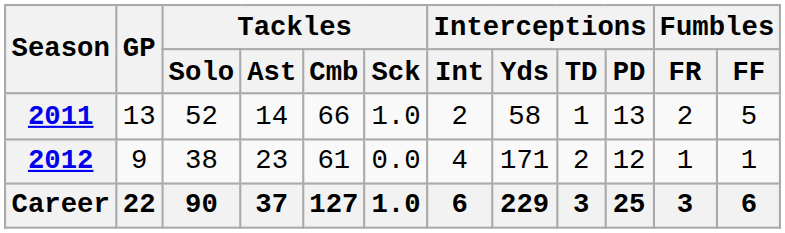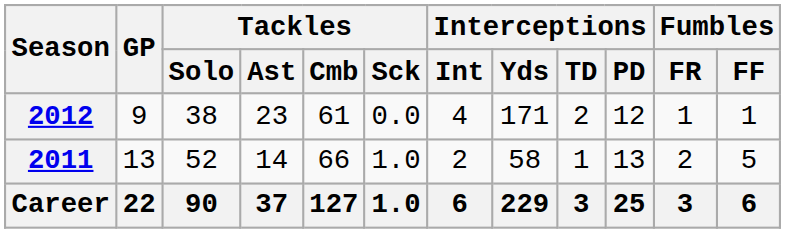 <table class=wikitable style="text-align:center;">
 <tr>
 <th rowspan="2">Season</th>
 <th rowspan="2">GP</th>
 <th colspan="4">Tackles</th>
 <th colspan="4">Interceptions</th>
 <th colspan="2">Fumbles</th>
 </tr>
 <tr>
 <th>Solo</th>
 <th>Ast</th>
 <th>Cmb</th>
 <th>Sck</th>
 <th>Int</th>
 <th>Yds</th>
 <th>TD</th>
 <th>PD</th>
 <th>FR</th>
 <th>FF</th>
 </tr>
 <tr>
+<th><a href='#'>2012</a></th>
+<td>9</td>
+<td>38</td>
+<td>23</td>
+<td>61</td>
+<td>0.0</td>
+<td>4</td>
+<td>171</td>
+<td>2</td>
+<td>12</td>
+<td>1</td>
+<td>1</td>
+</tr>
+<tr>
 <th><a href='#'>2011</a></th>
 <td>13</td>
 <td>52</td>
 <td>14</td>
 <td>66</td>
 <td>1.0</td>
 <td>2</td>
 <td>58</td>
 <td>1</td>
 <td>13</td>
 <td>2</td>
 <td>5</td>
-</tr>
-<tr>
-<th><a href='#'>2012</a></th>
-<td>9</td>
-<td>38</td>
-<td>23</td>
-<td>61</td>
-<td>0.0</td>
-<td>4</td>
-<td>171</td>
-<td>2</td>
-<td>12</td>
-<td>1</td>
-<td>1</td>
 </tr>
 <tr>
 <th>Career</th>
 <th>22</th>
 <th>90</th>
 <th>37</th>
 <th>127</th>
 <th>1.0</th>
 <th>6</th>
 <th>229</th>
 <th>3</th>
 <th>25</th>
 <th>3</th>
 <th>6</th>
 </tr>
 </table>
